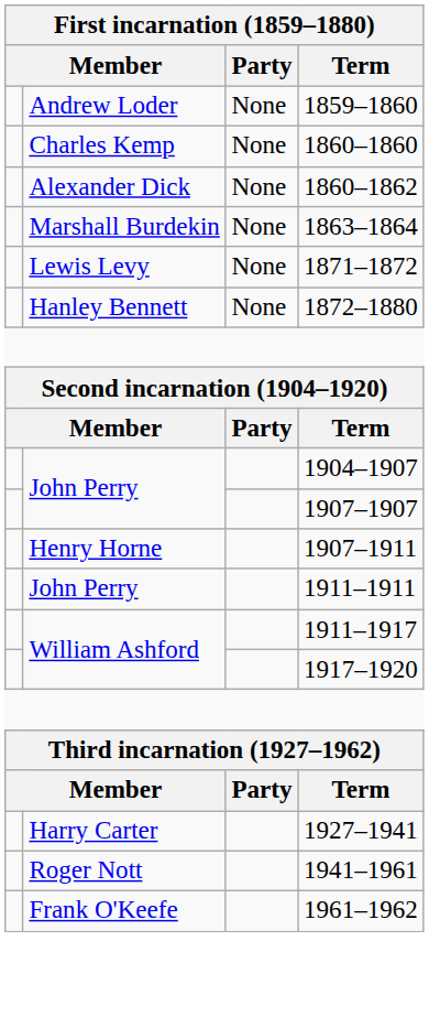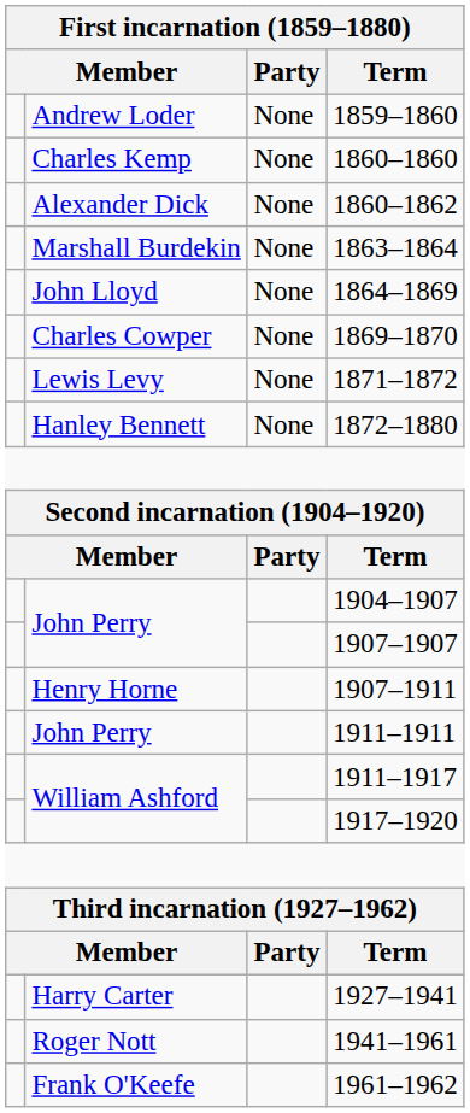 <table class="wikitable" style='border-style: none none none none;'>
 <tr>
 <th colspan="4">First incarnation (1859–1880)</th>
 </tr>
 <tr>
 <th colspan="2">Member</th>
 <th>Party</th>
 <th>Term</th>
 </tr>
 <tr style="background: #f9f9f9">
 <td> </td>
 <td><a href='#'>Andrew Loder</a></td>
 <td>None</td>
 <td>1859–1860</td>
 </tr>
 <tr style="background: #f9f9f9">
 <td> </td>
 <td><a href='#'>Charles Kemp</a></td>
 <td>None</td>
 <td>1860–1860</td>
 </tr>
 <tr style="background: #f9f9f9">
 <td> </td>
 <td><a href='#'>Alexander Dick</a></td>
 <td>None</td>
 <td>1860–1862</td>
 </tr>
 <tr style="background: #f9f9f9">
 <td> </td>
 <td><a href='#'>Marshall Burdekin</a></td>
 <td>None</td>
 <td>1863–1864</td>
+</tr>
+<tr style="background: #f9f9f9">
+<td> </td>
+<td><a href='#'>John Lloyd</a></td>
+<td>None</td>
+<td>1864–1869</td>
+</tr>
+<tr style="background: #f9f9f9">
+<td> </td>
+<td><a href='#'>Charles Cowper</a></td>
+<td>None</td>
+<td>1869–1870</td>
 </tr>
 <tr style="background: #f9f9f9">
 <td> </td>
 <td><a href='#'>Lewis Levy</a></td>
 <td>None</td>
 <td>1871–1872</td>
 </tr>
 <tr style="background: #f9f9f9">
 <td> </td>
 <td><a href='#'>Hanley Bennett</a></td>
 <td>None</td>
 <td>1872–1880</td>
 </tr>
 <tr>
 <td colspan="4" style='border-style: none none none none;'> </td>
 </tr>
 <tr>
 <th colspan="4">Second incarnation (1904–1920)</th>
 </tr>
 <tr>
 <th colspan="2">Member</th>
 <th>Party</th>
 <th>Term</th>
 </tr>
 <tr style="background: #f9f9f9">
 <td> </td>
 <td rowspan="2"><a href='#'>John Perry</a></td>
 <td></td>
 <td>1904–1907</td>
 </tr>
 <tr style="background: #f9f9f9">
 <td> </td>
 <td></td>
 <td>1907–1907</td>
 </tr>
 <tr style="background: #f9f9f9">
 <td> </td>
 <td><a href='#'>Henry Horne</a></td>
 <td></td>
 <td>1907–1911</td>
 </tr>
 <tr style="background: #f9f9f9">
 <td> </td>
 <td><a href='#'>John Perry</a></td>
 <td></td>
 <td>1911–1911</td>
 </tr>
 <tr style="background: #f9f9f9">
 <td> </td>
 <td rowspan="2"><a href='#'>William Ashford</a></td>
 <td></td>
 <td>1911–1917</td>
 </tr>
 <tr style="background: #f9f9f9">
 <td> </td>
 <td></td>
 <td>1917–1920</td>
 </tr>
 <tr>
 <td colspan="4" style='border-style: none none none none;'> </td>
 </tr>
 <tr>
 <th colspan="4">Third incarnation (1927–1962)</th>
 </tr>
 <tr>
 <th colspan="2">Member</th>
 <th>Party</th>
 <th>Term</th>
 </tr>
 <tr style="background: #f9f9f9">
 <td> </td>
 <td><a href='#'>Harry Carter</a></td>
 <td></td>
 <td>1927–1941</td>
 </tr>
 <tr style="background: #f9f9f9">
 <td> </td>
 <td><a href='#'>Roger Nott</a></td>
 <td></td>
 <td>1941–1961</td>
 </tr>
 <tr style="background: #f9f9f9">
 <td> </td>
 <td><a href='#'>Frank O'Keefe</a></td>
 <td></td>
 <td>1961–1962</td>
 </tr>
 </table>
